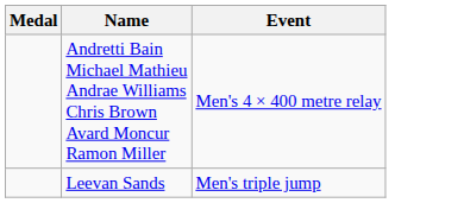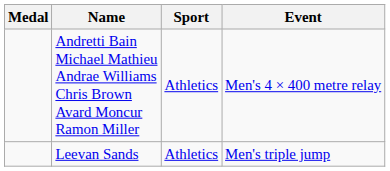 <table class="wikitable sortable" style="font-size:95%">
 <tr>
 <th>Medal</th>
 <th>Name</th>
+<th>Sport</th>
 <th>Event</th>
 </tr>
 <tr>
 <td></td>
 <td><a href='#'>Andretti Bain</a><br><a href='#'>Michael Mathieu</a><br><a href='#'>Andrae Williams</a><br><a href='#'>Chris Brown</a><br><a href='#'>Avard Moncur</a><br><a href='#'>Ramon Miller</a></td>
+<td><a href='#'>Athletics</a></td>
 <td><a href='#'>Men's 4 × 400 metre relay</a></td>
 </tr>
 <tr>
 <td></td>
 <td><a href='#'>Leevan Sands</a></td>
+<td><a href='#'>Athletics</a></td>
 <td><a href='#'>Men's triple jump</a></td>
 </tr>
 </table>
